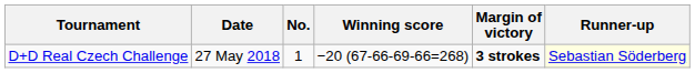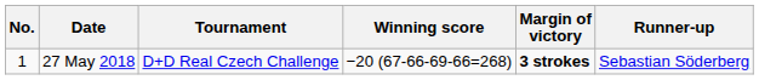 <table class="wikitable" style="font-size:95%;">
 <tr>
+<th>No.</th>
+<th>Date</th>
 <th>Tournament</th>
-<th>Date</th>
-<th>No.</th>
 <th>Winning score</th>
 <th>Margin of<br>victory</th>
 <th>Runner-up</th>
 </tr>
 <tr>
+<td align=center>1</td>
+<td align=right>27 May <a href='#'>2018</a></td>
 <td><a href='#'>D+D Real Czech Challenge</a></td>
-<td align=right>27 May <a href='#'>2018</a></td>
-<td align=center>1</td>
 <td>−20 (67-66-69-66=268)</td>
 <td><strong>3 strokes</strong></td>
-<td style="background: lightyellow;"> <a href='#'>Sebastian Söderberg</a></td>
+<td> <a href='#'>Sebastian Söderberg</a></td>
 </tr>
 </table>
